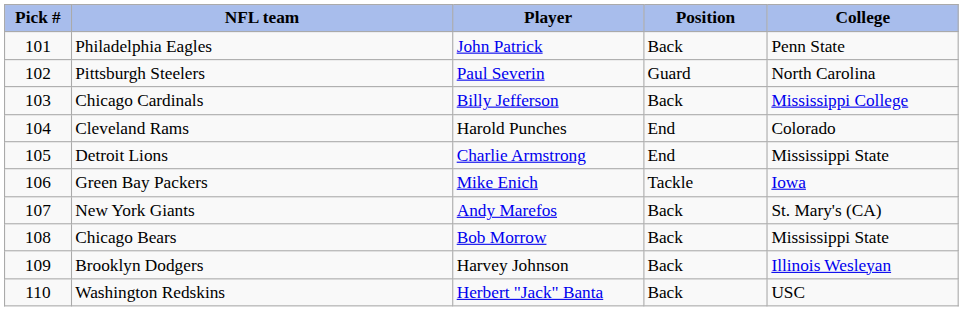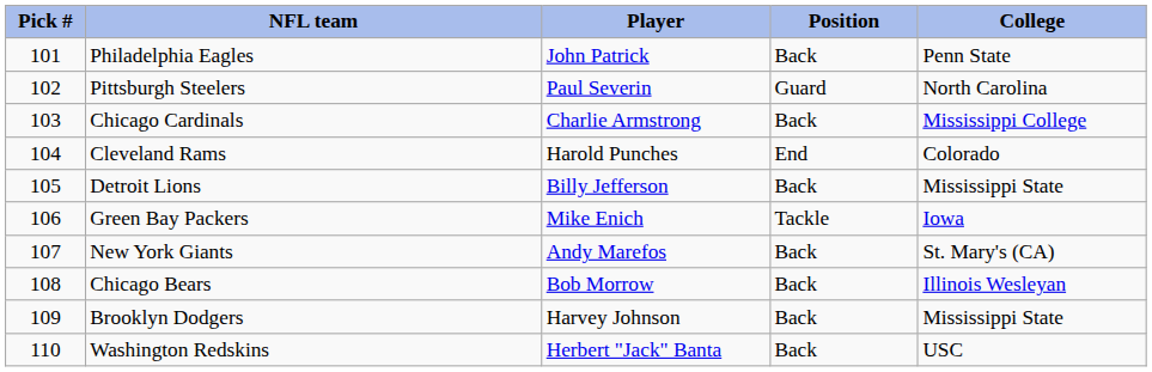 <table class="wikitable sortable sortable" style="width: 100%">
 <tr>
 <th style="background:#A8BDEC;" width=7%>Pick #</th>
 <th width=40% style="background:#A8BDEC;">NFL team</th>
 <th width=20% style="background:#A8BDEC;">Player</th>
 <th width=13% style="background:#A8BDEC;">Position</th>
 <th style="background:#A8BDEC;">College</th>
 </tr>
 <tr>
 <td align=center>101</td>
 <td>Philadelphia Eagles</td>
 <td><a href='#'>John Patrick</a></td>
 <td>Back</td>
 <td>Penn State</td>
 </tr>
 <tr>
 <td align=center>102</td>
 <td>Pittsburgh Steelers</td>
 <td><a href='#'>Paul Severin</a></td>
 <td>Guard</td>
 <td>North Carolina</td>
 </tr>
 <tr>
 <td align=center>103</td>
 <td>Chicago Cardinals</td>
-<td><a href='#'>Billy Jefferson</a></td>
+<td><a href='#'>Charlie Armstrong</a></td>
 <td>Back</td>
 <td><a href='#'>Mississippi College</a></td>
 </tr>
 <tr>
 <td align=center>104</td>
 <td>Cleveland Rams</td>
 <td>Harold Punches</td>
 <td>End</td>
 <td>Colorado</td>
 </tr>
 <tr>
 <td align=center>105</td>
 <td>Detroit Lions</td>
-<td><a href='#'>Charlie Armstrong</a></td>
-<td>End</td>
+<td><a href='#'>Billy Jefferson</a></td>
+<td>Back</td>
 <td>Mississippi State</td>
 </tr>
 <tr>
 <td align=center>106</td>
 <td>Green Bay Packers</td>
 <td><a href='#'>Mike Enich</a></td>
 <td>Tackle</td>
 <td><a href='#'>Iowa</a></td>
 </tr>
 <tr>
 <td align=center>107</td>
 <td>New York Giants</td>
 <td><a href='#'>Andy Marefos</a></td>
 <td>Back</td>
 <td>St. Mary's (CA)</td>
 </tr>
 <tr>
 <td align=center>108</td>
 <td>Chicago Bears</td>
 <td><a href='#'>Bob Morrow</a></td>
 <td>Back</td>
-<td>Mississippi State</td>
+<td><a href='#'>Illinois Wesleyan</a></td>
 </tr>
 <tr>
 <td align=center>109</td>
 <td>Brooklyn Dodgers</td>
 <td>Harvey Johnson</td>
 <td>Back</td>
-<td><a href='#'>Illinois Wesleyan</a></td>
+<td>Mississippi State</td>
 </tr>
 <tr>
 <td align=center>110</td>
 <td>Washington Redskins</td>
 <td><a href='#'>Herbert "Jack" Banta</a></td>
 <td>Back</td>
 <td>USC</td>
 </tr>
 </table>
